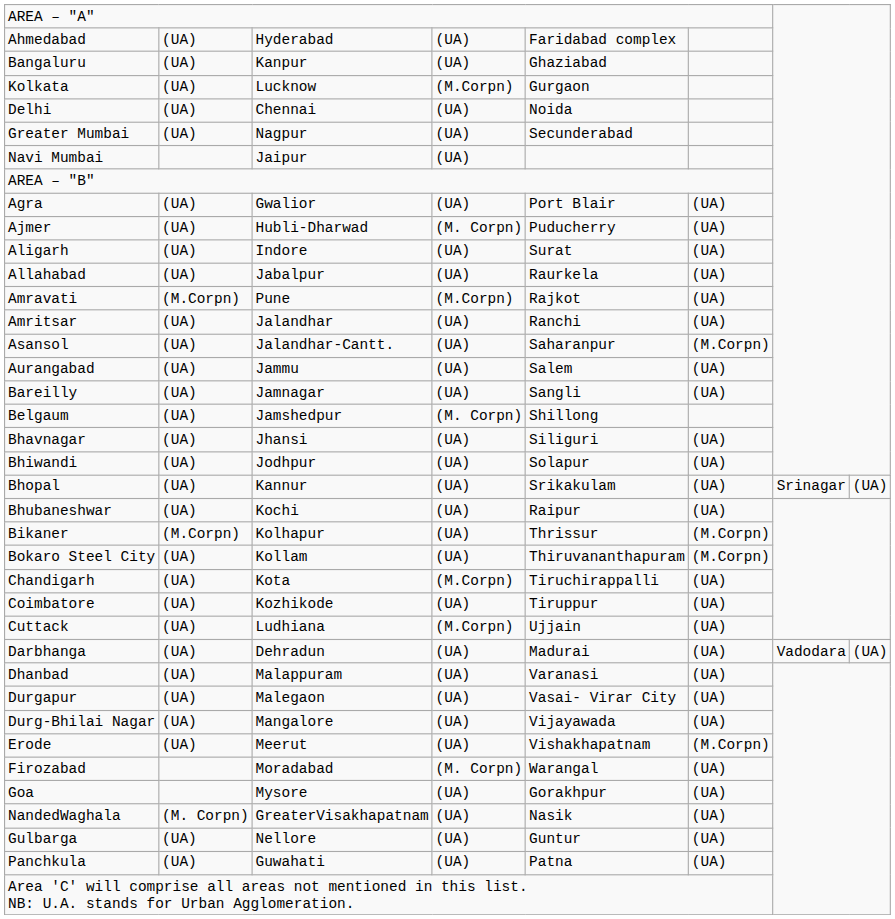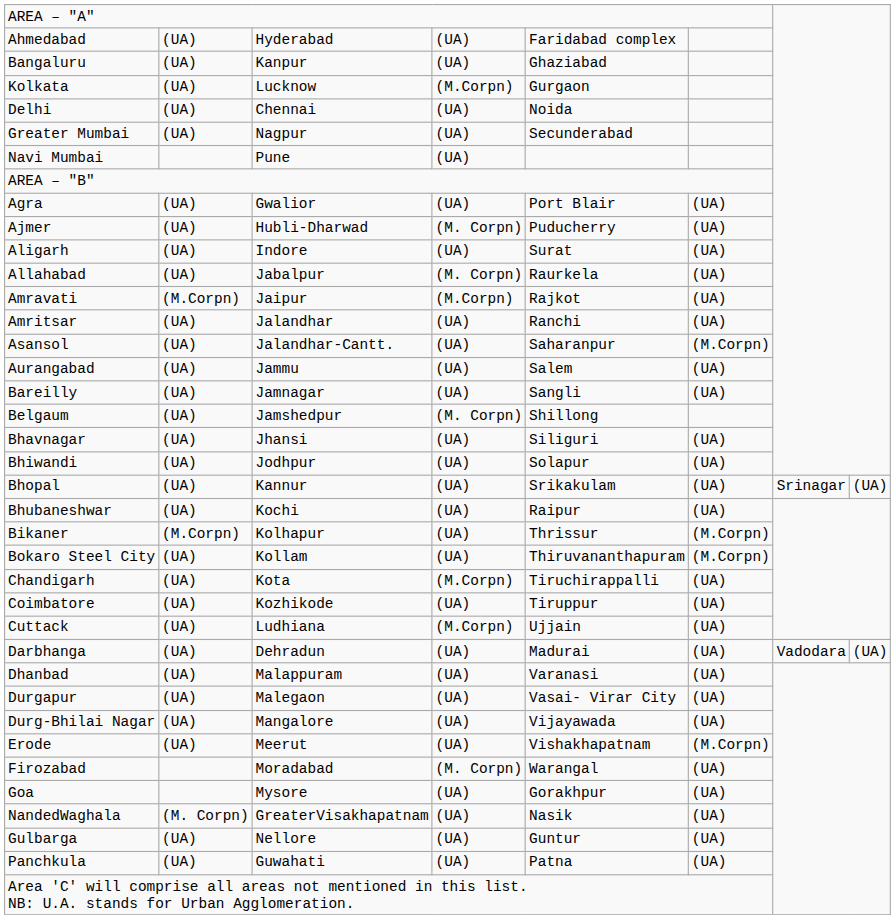 <table class="wikitable">
 <tr>
 <td colspan="6">AREA – "A"</td>
 </tr>
 <tr>
 <td>Ahmedabad</td>
 <td>(UA)</td>
 <td>Hyderabad</td>
 <td>(UA)</td>
 <td>Faridabad complex</td>
 <td></td>
 </tr>
 <tr>
 <td>Bangaluru</td>
 <td>(UA)</td>
 <td>Kanpur</td>
 <td>(UA)</td>
 <td>Ghaziabad</td>
 <td></td>
 </tr>
 <tr>
 <td>Kolkata</td>
 <td>(UA)</td>
 <td>Lucknow</td>
 <td>(M.Corpn)</td>
 <td>Gurgaon</td>
 <td></td>
 </tr>
 <tr>
 <td>Delhi</td>
 <td>(UA)</td>
 <td>Chennai</td>
 <td>(UA)</td>
 <td>Noida</td>
 <td></td>
 </tr>
 <tr>
 <td>Greater Mumbai</td>
 <td>(UA)</td>
 <td>Nagpur</td>
 <td>(UA)</td>
 <td>Secunderabad</td>
 <td></td>
 </tr>
 <tr>
 <td>Navi Mumbai</td>
 <td></td>
-<td>Jaipur</td>
+<td>Pune</td>
 <td>(UA)</td>
 <td></td>
 <td></td>
 </tr>
 <tr>
 <td colspan="6">AREA – "B"</td>
 </tr>
 <tr>
 <td>Agra</td>
 <td>(UA)</td>
 <td>Gwalior</td>
 <td>(UA)</td>
 <td>Port Blair</td>
 <td>(UA)</td>
 </tr>
 <tr>
 <td>Ajmer</td>
 <td>(UA)</td>
 <td>Hubli-Dharwad</td>
 <td>(M. Corpn)</td>
 <td>Puducherry</td>
 <td>(UA)</td>
 </tr>
 <tr>
 <td>Aligarh</td>
 <td>(UA)</td>
 <td>Indore</td>
 <td>(UA)</td>
 <td>Surat</td>
 <td>(UA)</td>
 </tr>
 <tr>
 <td>Allahabad</td>
 <td>(UA)</td>
 <td>Jabalpur</td>
-<td>(UA)</td>
+<td>(M. Corpn)</td>
 <td>Raurkela</td>
 <td>(UA)</td>
 </tr>
 <tr>
 <td>Amravati</td>
 <td>(M.Corpn)</td>
-<td>Pune</td>
+<td>Jaipur</td>
 <td>(M.Corpn)</td>
 <td>Rajkot</td>
 <td>(UA)</td>
 </tr>
 <tr>
 <td>Amritsar</td>
 <td>(UA)</td>
 <td>Jalandhar</td>
 <td>(UA)</td>
 <td>Ranchi</td>
 <td>(UA)</td>
 </tr>
 <tr>
 <td>Asansol</td>
 <td>(UA)</td>
 <td>Jalandhar-Cantt.</td>
 <td>(UA)</td>
 <td>Saharanpur</td>
 <td>(M.Corpn)</td>
 </tr>
 <tr>
 <td>Aurangabad</td>
 <td>(UA)</td>
 <td>Jammu</td>
 <td>(UA)</td>
 <td>Salem</td>
 <td>(UA)</td>
 </tr>
 <tr>
 <td>Bareilly</td>
 <td>(UA)</td>
 <td>Jamnagar</td>
 <td>(UA)</td>
 <td>Sangli</td>
 <td>(UA)</td>
 </tr>
 <tr>
 <td>Belgaum</td>
 <td>(UA)</td>
 <td>Jamshedpur</td>
 <td>(M. Corpn)</td>
 <td>Shillong</td>
 <td></td>
 </tr>
 <tr>
 <td>Bhavnagar</td>
 <td>(UA)</td>
 <td>Jhansi</td>
 <td>(UA)</td>
 <td>Siliguri</td>
 <td>(UA)</td>
 </tr>
 <tr>
 <td>Bhiwandi</td>
 <td>(UA)</td>
 <td>Jodhpur</td>
 <td>(UA)</td>
 <td>Solapur</td>
 <td>(UA)</td>
 </tr>
 <tr>
 <td>Bhopal</td>
 <td>(UA)</td>
 <td>Kannur</td>
 <td>(UA)</td>
 <td>Srikakulam</td>
 <td>(UA)</td>
 <td>Srinagar</td>
 <td>(UA)</td>
 </tr>
 <tr>
 <td>Bhubaneshwar</td>
 <td>(UA)</td>
 <td>Kochi</td>
 <td>(UA)</td>
 <td>Raipur</td>
 <td>(UA)</td>
 </tr>
 <tr>
 <td>Bikaner</td>
 <td>(M.Corpn)</td>
 <td>Kolhapur</td>
 <td>(UA)</td>
 <td>Thrissur</td>
 <td>(M.Corpn)</td>
 </tr>
 <tr>
 <td>Bokaro Steel City</td>
 <td>(UA)</td>
 <td>Kollam</td>
 <td>(UA)</td>
 <td>Thiruvananthapuram</td>
 <td>(M.Corpn)</td>
 </tr>
 <tr>
 <td>Chandigarh</td>
 <td>(UA)</td>
 <td>Kota</td>
 <td>(M.Corpn)</td>
 <td>Tiruchirappalli</td>
 <td>(UA)</td>
 </tr>
 <tr>
 <td>Coimbatore</td>
 <td>(UA)</td>
 <td>Kozhikode</td>
 <td>(UA)</td>
 <td>Tiruppur</td>
 <td>(UA)</td>
 </tr>
 <tr>
 <td>Cuttack</td>
 <td>(UA)</td>
 <td>Ludhiana</td>
 <td>(M.Corpn)</td>
 <td>Ujjain</td>
 <td>(UA)</td>
 </tr>
 <tr>
 <td>Darbhanga</td>
 <td>(UA)</td>
 <td>Dehradun</td>
 <td>(UA)</td>
 <td>Madurai</td>
 <td>(UA)</td>
 <td>Vadodara</td>
 <td>(UA)</td>
 </tr>
 <tr>
 <td>Dhanbad</td>
 <td>(UA)</td>
 <td>Malappuram</td>
 <td>(UA)</td>
 <td>Varanasi</td>
 <td>(UA)</td>
 </tr>
 <tr>
 <td>Durgapur</td>
 <td>(UA)</td>
 <td>Malegaon</td>
 <td>(UA)</td>
 <td>Vasai- Virar City</td>
 <td>(UA)</td>
 </tr>
 <tr>
 <td>Durg-Bhilai Nagar</td>
 <td>(UA)</td>
 <td>Mangalore</td>
 <td>(UA)</td>
 <td>Vijayawada</td>
 <td>(UA)</td>
 </tr>
 <tr>
 <td>Erode</td>
 <td>(UA)</td>
 <td>Meerut</td>
 <td>(UA)</td>
 <td>Vishakhapatnam</td>
 <td>(M.Corpn)</td>
 </tr>
 <tr>
 <td>Firozabad</td>
 <td></td>
 <td>Moradabad</td>
 <td>(M. Corpn)</td>
 <td>Warangal</td>
 <td>(UA)</td>
 </tr>
 <tr>
 <td>Goa</td>
 <td></td>
 <td>Mysore</td>
 <td>(UA)</td>
 <td>Gorakhpur</td>
 <td>(UA)</td>
 </tr>
 <tr>
 <td>NandedWaghala</td>
 <td>(M. Corpn)</td>
 <td>GreaterVisakhapatnam</td>
 <td>(UA)</td>
 <td>Nasik</td>
 <td>(UA)</td>
 </tr>
 <tr>
 <td>Gulbarga</td>
 <td>(UA)</td>
 <td>Nellore</td>
 <td>(UA)</td>
 <td>Guntur</td>
 <td>(UA)</td>
 </tr>
 <tr>
 <td>Panchkula</td>
 <td>(UA)</td>
 <td>Guwahati</td>
 <td>(UA)</td>
 <td>Patna</td>
 <td>(UA)</td>
 </tr>
 <tr>
 <td colspan="6">Area 'C' will comprise all areas not mentioned in this list.<br>NB: U.A. stands for Urban Agglomeration.</td>
 </tr>
 </table>
